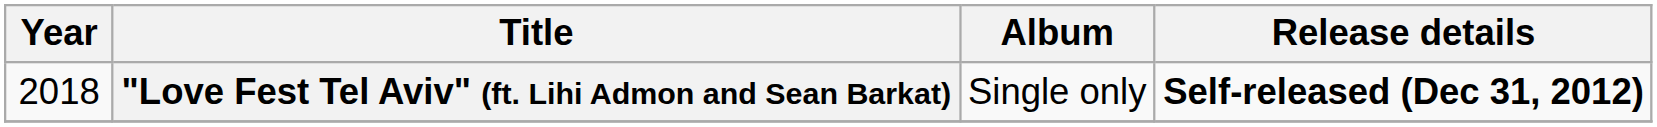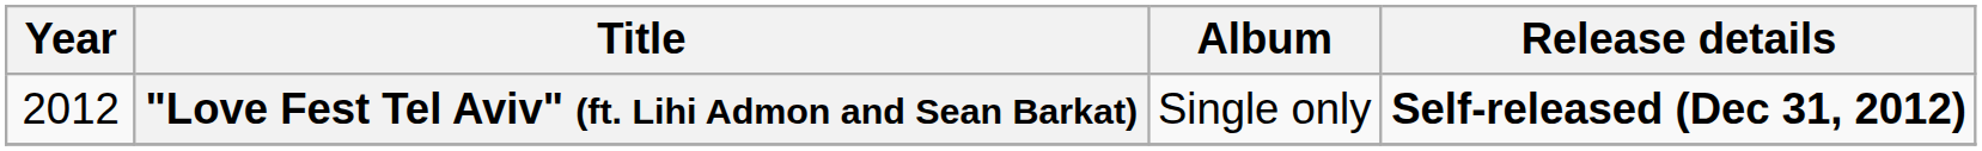 <table class="wikitable plainrowheaders" style="text-align:center;">
 <tr>
 <th scope="col" rowspan="1" style="width:2.5em;">Year</th>
 <th scope="col" rowspan="1">Title</th>
 <th scope="col" rowspan="1">Album</th>
 <th scope="col" rowspan="1">Release details</th>
 </tr>
 <tr>
-<td rowspan="1">2018</td>
+<td rowspan="1">2012</td>
 <th scope="row">"Love Fest Tel Aviv" <small>(ft. Lihi Admon and Sean Barkat)</small></th>
 <td>Single only</td>
 <td align=left><strong>Self-released (Dec 31, 2012)</strong></td>
 </tr>
 <tr>
 </tr>
 </table>
